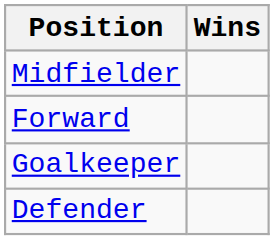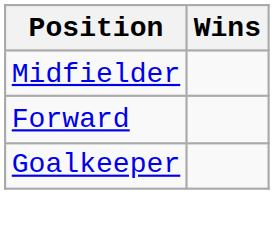 <table class="wikitable sortable" style="border-collapse:collapse">
 <tr>
 <th>Position</th>
 <th>Wins</th>
 </tr>
 <tr>
 <td><a href='#'>Midfielder</a></td>
 <td align="center"></td>
 </tr>
 <tr>
 <td><a href='#'>Forward</a></td>
 <td align="center"></td>
 </tr>
 <tr>
 <td><a href='#'>Goalkeeper</a></td>
 <td align="center"></td>
 </tr>
-<tr>
-<td><a href='#'>Defender</a></td>
-<td align="center"></td>
-</tr>
 </table>
